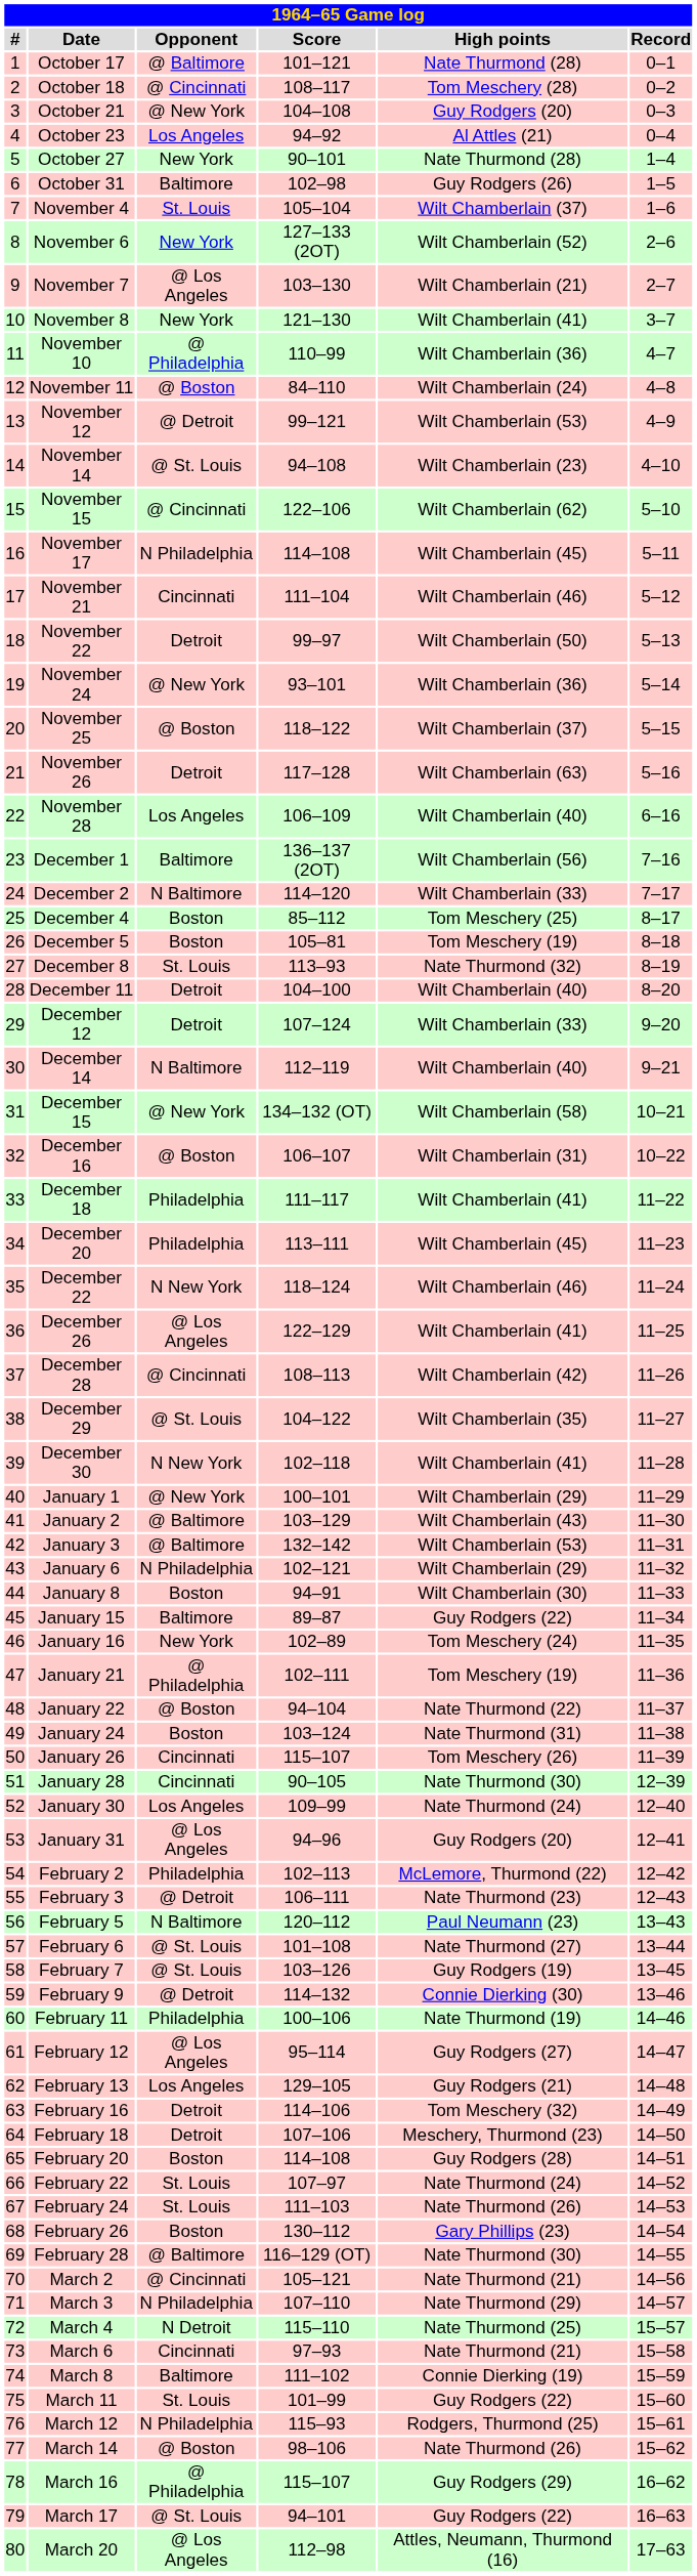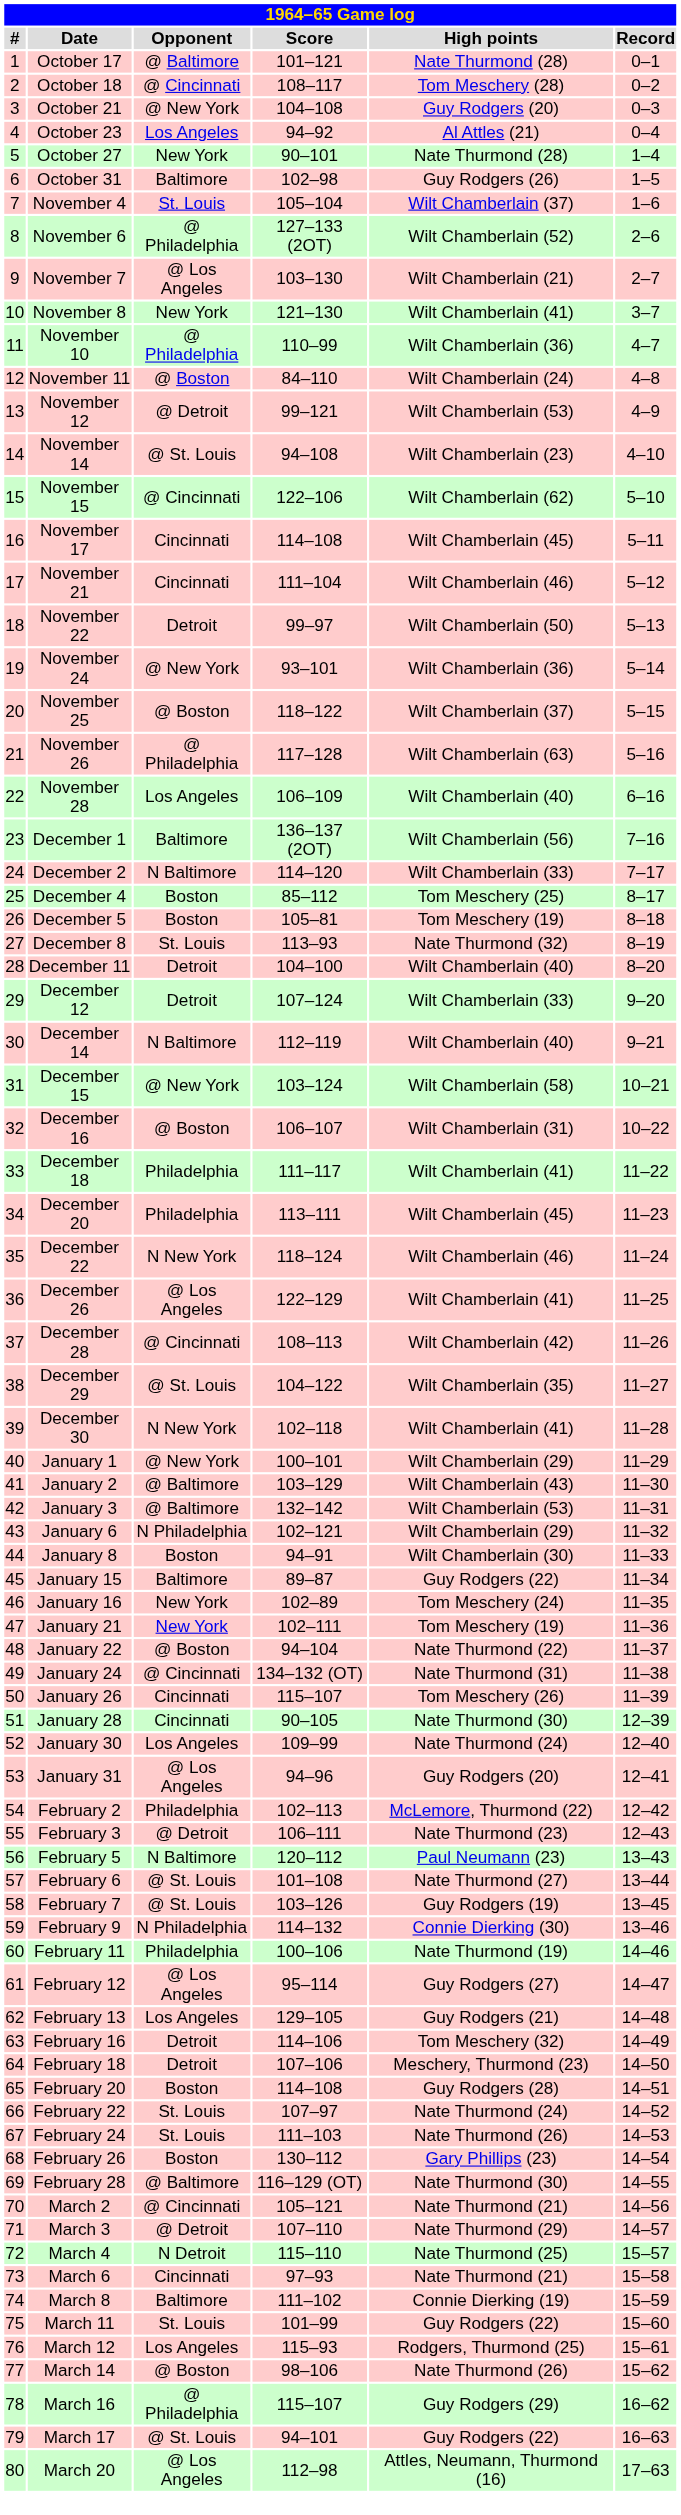 <table class="toccolours collapsible" width=50% style="clear:both; margin:1.5em auto; text-align:center">
 <tr>
 <th colspan=11 style="background:#0000FF; color:#FFD700;">1964–65 Game log</th>
 </tr>
 <tr align="center" bgcolor="#dddddd">
 <td><strong>#</strong></td>
 <td><strong>Date</strong></td>
 <td><strong>Opponent</strong></td>
 <td><strong>Score</strong></td>
 <td><strong>High points</strong></td>
 <td><strong>Record</strong></td>
 </tr>
 <tr align="center" bgcolor="#ffcccc">
 <td>1</td>
 <td>October 17</td>
 <td>@ <a href='#'>Baltimore</a></td>
 <td>101–121</td>
 <td><a href='#'>Nate Thurmond</a> (28)</td>
 <td>0–1</td>
 </tr>
 <tr align="center" bgcolor="#ffcccc">
 <td>2</td>
 <td>October 18</td>
 <td>@ <a href='#'>Cincinnati</a></td>
 <td>108–117</td>
 <td><a href='#'>Tom Meschery</a> (28)</td>
 <td>0–2</td>
 </tr>
 <tr align="center" bgcolor="#ffcccc">
 <td>3</td>
 <td>October 21</td>
 <td>@ New York</td>
 <td>104–108</td>
 <td><a href='#'>Guy Rodgers</a> (20)</td>
 <td>0–3</td>
 </tr>
 <tr align="center" bgcolor="#ffcccc">
 <td>4</td>
 <td>October 23</td>
 <td><a href='#'>Los Angeles</a></td>
 <td>94–92</td>
 <td><a href='#'>Al Attles</a> (21)</td>
 <td>0–4</td>
 </tr>
 <tr align="center" bgcolor="#ccffcc">
 <td>5</td>
 <td>October 27</td>
 <td>New York</td>
 <td>90–101</td>
 <td>Nate Thurmond (28)</td>
 <td>1–4</td>
 </tr>
 <tr align="center" bgcolor="#ffcccc">
 <td>6</td>
 <td>October 31</td>
 <td>Baltimore</td>
 <td>102–98</td>
 <td>Guy Rodgers (26)</td>
 <td>1–5</td>
 </tr>
 <tr align="center" bgcolor="#ffcccc">
 <td>7</td>
 <td>November 4</td>
 <td><a href='#'>St. Louis</a></td>
 <td>105–104</td>
 <td><a href='#'>Wilt Chamberlain</a> (37)</td>
 <td>1–6</td>
 </tr>
 <tr align="center" bgcolor="#ccffcc">
 <td>8</td>
 <td>November 6</td>
-<td><a href='#'>New York</a></td>
+<td>@ Philadelphia</td>
 <td>127–133 (2OT)</td>
 <td>Wilt Chamberlain (52)</td>
 <td>2–6</td>
 </tr>
 <tr align="center" bgcolor="#ffcccc">
 <td>9</td>
 <td>November 7</td>
 <td>@ Los Angeles</td>
 <td>103–130</td>
 <td>Wilt Chamberlain (21)</td>
 <td>2–7</td>
 </tr>
 <tr align="center" bgcolor="#ccffcc">
 <td>10</td>
 <td>November 8</td>
 <td>New York</td>
 <td>121–130</td>
 <td>Wilt Chamberlain (41)</td>
 <td>3–7</td>
 </tr>
 <tr align="center" bgcolor="#ccffcc">
 <td>11</td>
 <td>November 10</td>
 <td>@ <a href='#'>Philadelphia</a></td>
 <td>110–99</td>
 <td>Wilt Chamberlain (36)</td>
 <td>4–7</td>
 </tr>
 <tr align="center" bgcolor="#ffcccc">
 <td>12</td>
 <td>November 11</td>
 <td>@ <a href='#'>Boston</a></td>
 <td>84–110</td>
 <td>Wilt Chamberlain (24)</td>
 <td>4–8</td>
 </tr>
 <tr align="center" bgcolor="#ffcccc">
 <td>13</td>
 <td>November 12</td>
 <td>@ Detroit</td>
 <td>99–121</td>
 <td>Wilt Chamberlain (53)</td>
 <td>4–9</td>
 </tr>
 <tr align="center" bgcolor="#ffcccc">
 <td>14</td>
 <td>November 14</td>
 <td>@ St. Louis</td>
 <td>94–108</td>
 <td>Wilt Chamberlain (23)</td>
 <td>4–10</td>
 </tr>
 <tr align="center" bgcolor="#ccffcc">
 <td>15</td>
 <td>November 15</td>
 <td>@ Cincinnati</td>
 <td>122–106</td>
 <td>Wilt Chamberlain (62)</td>
 <td>5–10</td>
 </tr>
 <tr align="center" bgcolor="#ffcccc">
 <td>16</td>
 <td>November 17</td>
-<td>N Philadelphia</td>
+<td>Cincinnati</td>
 <td>114–108</td>
 <td>Wilt Chamberlain (45)</td>
 <td>5–11</td>
 </tr>
 <tr align="center" bgcolor="#ffcccc">
 <td>17</td>
 <td>November 21</td>
 <td>Cincinnati</td>
 <td>111–104</td>
 <td>Wilt Chamberlain (46)</td>
 <td>5–12</td>
 </tr>
 <tr align="center" bgcolor="#ffcccc">
 <td>18</td>
 <td>November 22</td>
 <td>Detroit</td>
 <td>99–97</td>
 <td>Wilt Chamberlain (50)</td>
 <td>5–13</td>
 </tr>
 <tr align="center" bgcolor="#ffcccc">
 <td>19</td>
 <td>November 24</td>
 <td>@ New York</td>
 <td>93–101</td>
 <td>Wilt Chamberlain (36)</td>
 <td>5–14</td>
 </tr>
 <tr align="center" bgcolor="#ffcccc">
 <td>20</td>
 <td>November 25</td>
 <td>@ Boston</td>
 <td>118–122</td>
 <td>Wilt Chamberlain (37)</td>
 <td>5–15</td>
 </tr>
 <tr align="center" bgcolor="#ffcccc">
 <td>21</td>
 <td>November 26</td>
-<td>Detroit</td>
+<td>@ Philadelphia</td>
 <td>117–128</td>
 <td>Wilt Chamberlain (63)</td>
 <td>5–16</td>
 </tr>
 <tr align="center" bgcolor="#ccffcc">
 <td>22</td>
 <td>November 28</td>
 <td>Los Angeles</td>
 <td>106–109</td>
 <td>Wilt Chamberlain (40)</td>
 <td>6–16</td>
 </tr>
 <tr align="center" bgcolor="#ccffcc">
 <td>23</td>
 <td>December 1</td>
 <td>Baltimore</td>
 <td>136–137 (2OT)</td>
 <td>Wilt Chamberlain (56)</td>
 <td>7–16</td>
 </tr>
 <tr align="center" bgcolor="#ffcccc">
 <td>24</td>
 <td>December 2</td>
 <td>N Baltimore</td>
 <td>114–120</td>
 <td>Wilt Chamberlain (33)</td>
 <td>7–17</td>
 </tr>
 <tr align="center" bgcolor="#ccffcc">
 <td>25</td>
 <td>December 4</td>
 <td>Boston</td>
 <td>85–112</td>
 <td>Tom Meschery (25)</td>
 <td>8–17</td>
 </tr>
 <tr align="center" bgcolor="#ffcccc">
 <td>26</td>
 <td>December 5</td>
 <td>Boston</td>
 <td>105–81</td>
 <td>Tom Meschery (19)</td>
 <td>8–18</td>
 </tr>
 <tr align="center" bgcolor="#ffcccc">
 <td>27</td>
 <td>December 8</td>
 <td>St. Louis</td>
 <td>113–93</td>
 <td>Nate Thurmond (32)</td>
 <td>8–19</td>
 </tr>
 <tr align="center" bgcolor="#ffcccc">
 <td>28</td>
 <td>December 11</td>
 <td>Detroit</td>
 <td>104–100</td>
 <td>Wilt Chamberlain (40)</td>
 <td>8–20</td>
 </tr>
 <tr align="center" bgcolor="#ccffcc">
 <td>29</td>
 <td>December 12</td>
 <td>Detroit</td>
 <td>107–124</td>
 <td>Wilt Chamberlain (33)</td>
 <td>9–20</td>
 </tr>
 <tr align="center" bgcolor="#ffcccc">
 <td>30</td>
 <td>December 14</td>
 <td>N Baltimore</td>
 <td>112–119</td>
 <td>Wilt Chamberlain (40)</td>
 <td>9–21</td>
 </tr>
 <tr align="center" bgcolor="#ccffcc">
 <td>31</td>
 <td>December 15</td>
 <td>@ New York</td>
-<td>134–132 (OT)</td>
+<td>103–124</td>
 <td>Wilt Chamberlain (58)</td>
 <td>10–21</td>
 </tr>
 <tr align="center" bgcolor="#ffcccc">
 <td>32</td>
 <td>December 16</td>
 <td>@ Boston</td>
 <td>106–107</td>
 <td>Wilt Chamberlain (31)</td>
 <td>10–22</td>
 </tr>
 <tr align="center" bgcolor="#ccffcc">
 <td>33</td>
 <td>December 18</td>
 <td>Philadelphia</td>
 <td>111–117</td>
 <td>Wilt Chamberlain (41)</td>
 <td>11–22</td>
 </tr>
 <tr align="center" bgcolor="#ffcccc">
 <td>34</td>
 <td>December 20</td>
 <td>Philadelphia</td>
 <td>113–111</td>
 <td>Wilt Chamberlain (45)</td>
 <td>11–23</td>
 </tr>
 <tr align="center" bgcolor="#ffcccc">
 <td>35</td>
 <td>December 22</td>
 <td>N New York</td>
 <td>118–124</td>
 <td>Wilt Chamberlain (46)</td>
 <td>11–24</td>
 </tr>
 <tr align="center" bgcolor="#ffcccc">
 <td>36</td>
 <td>December 26</td>
 <td>@ Los Angeles</td>
 <td>122–129</td>
 <td>Wilt Chamberlain (41)</td>
 <td>11–25</td>
 </tr>
 <tr align="center" bgcolor="#ffcccc">
 <td>37</td>
 <td>December 28</td>
 <td>@ Cincinnati</td>
 <td>108–113</td>
 <td>Wilt Chamberlain (42)</td>
 <td>11–26</td>
 </tr>
 <tr align="center" bgcolor="#ffcccc">
 <td>38</td>
 <td>December 29</td>
 <td>@ St. Louis</td>
 <td>104–122</td>
 <td>Wilt Chamberlain (35)</td>
 <td>11–27</td>
 </tr>
 <tr align="center" bgcolor="#ffcccc">
 <td>39</td>
 <td>December 30</td>
 <td>N New York</td>
 <td>102–118</td>
 <td>Wilt Chamberlain (41)</td>
 <td>11–28</td>
 </tr>
 <tr align="center" bgcolor="#ffcccc">
 <td>40</td>
 <td>January 1</td>
 <td>@ New York</td>
 <td>100–101</td>
 <td>Wilt Chamberlain (29)</td>
 <td>11–29</td>
 </tr>
 <tr align="center" bgcolor="#ffcccc">
 <td>41</td>
 <td>January 2</td>
 <td>@ Baltimore</td>
 <td>103–129</td>
 <td>Wilt Chamberlain (43)</td>
 <td>11–30</td>
 </tr>
 <tr align="center" bgcolor="#ffcccc">
 <td>42</td>
 <td>January 3</td>
 <td>@ Baltimore</td>
 <td>132–142</td>
 <td>Wilt Chamberlain (53)</td>
 <td>11–31</td>
 </tr>
 <tr align="center" bgcolor="#ffcccc">
 <td>43</td>
 <td>January 6</td>
 <td>N Philadelphia</td>
 <td>102–121</td>
 <td>Wilt Chamberlain (29)</td>
 <td>11–32</td>
 </tr>
 <tr align="center" bgcolor="#ffcccc">
 <td>44</td>
 <td>January 8</td>
 <td>Boston</td>
 <td>94–91</td>
 <td>Wilt Chamberlain (30)</td>
 <td>11–33</td>
 </tr>
 <tr align="center" bgcolor="#ffcccc">
 <td>45</td>
 <td>January 15</td>
 <td>Baltimore</td>
 <td>89–87</td>
 <td>Guy Rodgers (22)</td>
 <td>11–34</td>
 </tr>
 <tr align="center" bgcolor="#ffcccc">
 <td>46</td>
 <td>January 16</td>
 <td>New York</td>
 <td>102–89</td>
 <td>Tom Meschery (24)</td>
 <td>11–35</td>
 </tr>
 <tr align="center" bgcolor="#ffcccc">
 <td>47</td>
 <td>January 21</td>
-<td>@ Philadelphia</td>
+<td><a href='#'>New York</a></td>
 <td>102–111</td>
 <td>Tom Meschery (19)</td>
 <td>11–36</td>
 </tr>
 <tr align="center" bgcolor="#ffcccc">
 <td>48</td>
 <td>January 22</td>
 <td>@ Boston</td>
 <td>94–104</td>
 <td>Nate Thurmond (22)</td>
 <td>11–37</td>
 </tr>
 <tr align="center" bgcolor="#ffcccc">
 <td>49</td>
 <td>January 24</td>
-<td>Boston</td>
-<td>103–124</td>
+<td>@ Cincinnati</td>
+<td>134–132 (OT)</td>
 <td>Nate Thurmond (31)</td>
 <td>11–38</td>
 </tr>
 <tr align="center" bgcolor="#ffcccc">
 <td>50</td>
 <td>January 26</td>
 <td>Cincinnati</td>
 <td>115–107</td>
 <td>Tom Meschery (26)</td>
 <td>11–39</td>
 </tr>
 <tr align="center" bgcolor="#ccffcc">
 <td>51</td>
 <td>January 28</td>
 <td>Cincinnati</td>
 <td>90–105</td>
 <td>Nate Thurmond (30)</td>
 <td>12–39</td>
 </tr>
 <tr align="center" bgcolor="#ffcccc">
 <td>52</td>
 <td>January 30</td>
 <td>Los Angeles</td>
 <td>109–99</td>
 <td>Nate Thurmond (24)</td>
 <td>12–40</td>
 </tr>
 <tr align="center" bgcolor="#ffcccc">
 <td>53</td>
 <td>January 31</td>
 <td>@ Los Angeles</td>
 <td>94–96</td>
 <td>Guy Rodgers (20)</td>
 <td>12–41</td>
 </tr>
 <tr align="center" bgcolor="#ffcccc">
 <td>54</td>
 <td>February 2</td>
 <td>Philadelphia</td>
 <td>102–113</td>
 <td><a href='#'>McLemore</a>, Thurmond (22)</td>
 <td>12–42</td>
 </tr>
 <tr align="center" bgcolor="#ffcccc">
 <td>55</td>
 <td>February 3</td>
 <td>@ Detroit</td>
 <td>106–111</td>
 <td>Nate Thurmond (23)</td>
 <td>12–43</td>
 </tr>
 <tr align="center" bgcolor="#ccffcc">
 <td>56</td>
 <td>February 5</td>
 <td>N Baltimore</td>
 <td>120–112</td>
 <td><a href='#'>Paul Neumann</a> (23)</td>
 <td>13–43</td>
 </tr>
 <tr align="center" bgcolor="#ffcccc">
 <td>57</td>
 <td>February 6</td>
 <td>@ St. Louis</td>
 <td>101–108</td>
 <td>Nate Thurmond (27)</td>
 <td>13–44</td>
 </tr>
 <tr align="center" bgcolor="#ffcccc">
 <td>58</td>
 <td>February 7</td>
 <td>@ St. Louis</td>
 <td>103–126</td>
 <td>Guy Rodgers (19)</td>
 <td>13–45</td>
 </tr>
 <tr align="center" bgcolor="#ffcccc">
 <td>59</td>
 <td>February 9</td>
-<td>@ Detroit</td>
+<td>N Philadelphia</td>
 <td>114–132</td>
 <td><a href='#'>Connie Dierking</a> (30)</td>
 <td>13–46</td>
 </tr>
 <tr align="center" bgcolor="#ccffcc">
 <td>60</td>
 <td>February 11</td>
 <td>Philadelphia</td>
 <td>100–106</td>
 <td>Nate Thurmond (19)</td>
 <td>14–46</td>
 </tr>
 <tr align="center" bgcolor="#ffcccc">
 <td>61</td>
 <td>February 12</td>
 <td>@ Los Angeles</td>
 <td>95–114</td>
 <td>Guy Rodgers (27)</td>
 <td>14–47</td>
 </tr>
 <tr align="center" bgcolor="#ffcccc">
 <td>62</td>
 <td>February 13</td>
 <td>Los Angeles</td>
 <td>129–105</td>
 <td>Guy Rodgers (21)</td>
 <td>14–48</td>
 </tr>
 <tr align="center" bgcolor="#ffcccc">
 <td>63</td>
 <td>February 16</td>
 <td>Detroit</td>
 <td>114–106</td>
 <td>Tom Meschery (32)</td>
 <td>14–49</td>
 </tr>
 <tr align="center" bgcolor="#ffcccc">
 <td>64</td>
 <td>February 18</td>
 <td>Detroit</td>
 <td>107–106</td>
 <td>Meschery, Thurmond (23)</td>
 <td>14–50</td>
 </tr>
 <tr align="center" bgcolor="#ffcccc">
 <td>65</td>
 <td>February 20</td>
 <td>Boston</td>
 <td>114–108</td>
 <td>Guy Rodgers (28)</td>
 <td>14–51</td>
 </tr>
 <tr align="center" bgcolor="#ffcccc">
 <td>66</td>
 <td>February 22</td>
 <td>St. Louis</td>
 <td>107–97</td>
 <td>Nate Thurmond (24)</td>
 <td>14–52</td>
 </tr>
 <tr align="center" bgcolor="#ffcccc">
 <td>67</td>
 <td>February 24</td>
 <td>St. Louis</td>
 <td>111–103</td>
 <td>Nate Thurmond (26)</td>
 <td>14–53</td>
 </tr>
 <tr align="center" bgcolor="#ffcccc">
 <td>68</td>
 <td>February 26</td>
 <td>Boston</td>
 <td>130–112</td>
 <td><a href='#'>Gary Phillips</a> (23)</td>
 <td>14–54</td>
 </tr>
 <tr align="center" bgcolor="#ffcccc">
 <td>69</td>
 <td>February 28</td>
 <td>@ Baltimore</td>
 <td>116–129 (OT)</td>
 <td>Nate Thurmond (30)</td>
 <td>14–55</td>
 </tr>
 <tr align="center" bgcolor="#ffcccc">
 <td>70</td>
 <td>March 2</td>
 <td>@ Cincinnati</td>
 <td>105–121</td>
 <td>Nate Thurmond (21)</td>
 <td>14–56</td>
 </tr>
 <tr align="center" bgcolor="#ffcccc">
 <td>71</td>
 <td>March 3</td>
-<td>N Philadelphia</td>
+<td>@ Detroit</td>
 <td>107–110</td>
 <td>Nate Thurmond (29)</td>
 <td>14–57</td>
 </tr>
 <tr align="center" bgcolor="#ccffcc">
 <td>72</td>
 <td>March 4</td>
 <td>N Detroit</td>
 <td>115–110</td>
 <td>Nate Thurmond (25)</td>
 <td>15–57</td>
 </tr>
 <tr align="center" bgcolor="#ffcccc">
 <td>73</td>
 <td>March 6</td>
 <td>Cincinnati</td>
 <td>97–93</td>
 <td>Nate Thurmond (21)</td>
 <td>15–58</td>
 </tr>
 <tr align="center" bgcolor="#ffcccc">
 <td>74</td>
 <td>March 8</td>
 <td>Baltimore</td>
 <td>111–102</td>
 <td>Connie Dierking (19)</td>
 <td>15–59</td>
 </tr>
 <tr align="center" bgcolor="#ffcccc">
 <td>75</td>
 <td>March 11</td>
 <td>St. Louis</td>
 <td>101–99</td>
 <td>Guy Rodgers (22)</td>
 <td>15–60</td>
 </tr>
 <tr align="center" bgcolor="#ffcccc">
 <td>76</td>
 <td>March 12</td>
-<td>N Philadelphia</td>
+<td>Los Angeles</td>
 <td>115–93</td>
 <td>Rodgers, Thurmond (25)</td>
 <td>15–61</td>
 </tr>
 <tr align="center" bgcolor="#ffcccc">
 <td>77</td>
 <td>March 14</td>
 <td>@ Boston</td>
 <td>98–106</td>
 <td>Nate Thurmond (26)</td>
 <td>15–62</td>
 </tr>
 <tr align="center" bgcolor="#ccffcc">
 <td>78</td>
 <td>March 16</td>
 <td>@ Philadelphia</td>
 <td>115–107</td>
 <td>Guy Rodgers (29)</td>
 <td>16–62</td>
 </tr>
 <tr align="center" bgcolor="#ffcccc">
 <td>79</td>
 <td>March 17</td>
 <td>@ St. Louis</td>
 <td>94–101</td>
 <td>Guy Rodgers (22)</td>
 <td>16–63</td>
 </tr>
 <tr align="center" bgcolor="#ccffcc">
 <td>80</td>
 <td>March 20</td>
 <td>@ Los Angeles</td>
 <td>112–98</td>
 <td>Attles, Neumann, Thurmond (16)</td>
 <td>17–63</td>
 </tr>
 </table>
